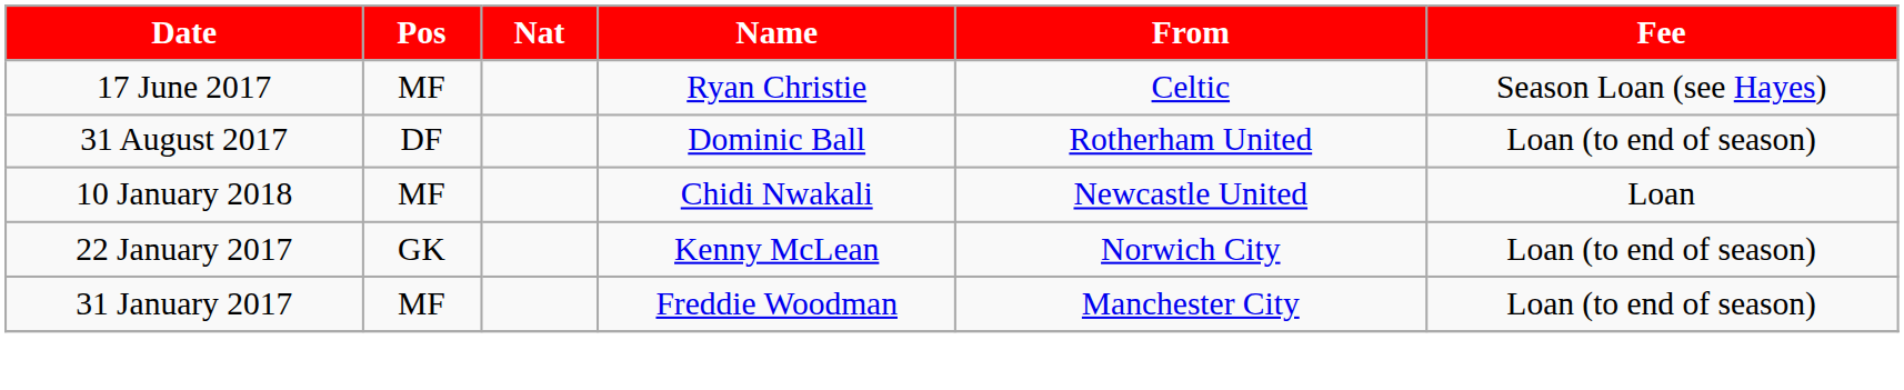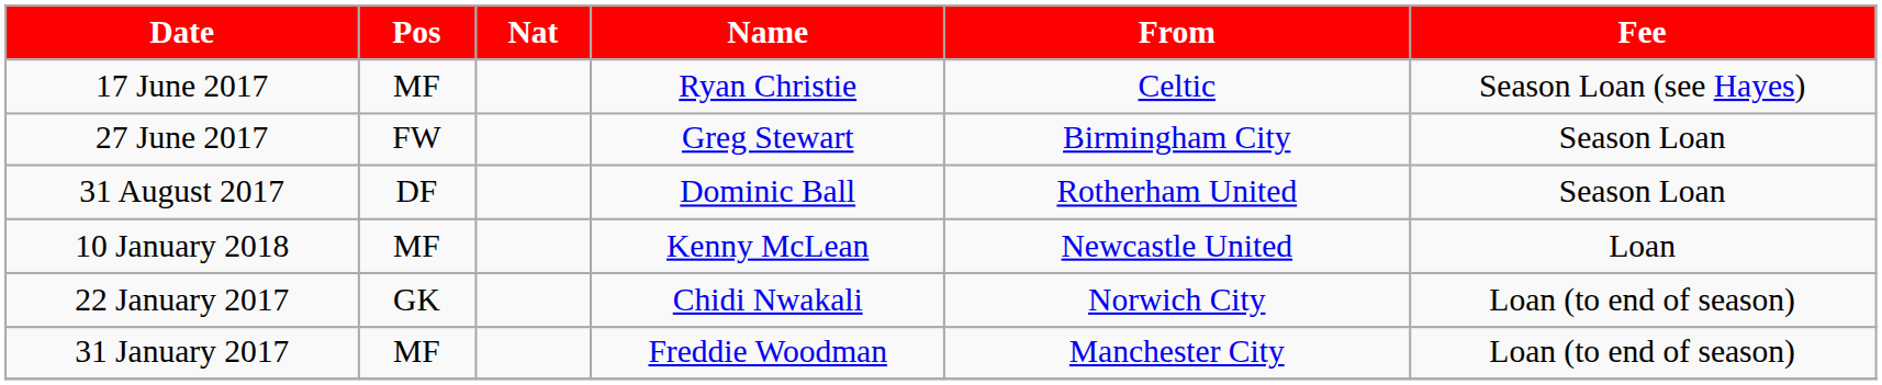 <table class="wikitable"  style="text-align:center; font-size:90%; ">
 <tr>
 <th style="background:#FF0000; color:#FFFFFF; width:150px;">Date</th>
 <th style="background:#FF0000; color:#FFFFFF; width:45px;">Pos</th>
 <th style="background:#FF0000; color:#FFFFFF; width:45px;">Nat</th>
 <th style="background:#FF0000; color:#FFFFFF; width:150px;">Name</th>
 <th style="background:#FF0000; color:#FFFFFF; width:200px;">From</th>
 <th style="background:#FF0000; color:#FFFFFF; width:200px;">Fee</th>
 </tr>
 <tr>
 <td>17 June 2017</td>
 <td>MF</td>
 <td></td>
 <td><a href='#'>Ryan Christie</a></td>
 <td> <a href='#'>Celtic</a></td>
 <td>Season Loan (see <a href='#'>Hayes</a>)</td>
 </tr>
 <tr>
+<td>27 June 2017</td>
+<td>FW</td>
+<td></td>
+<td><a href='#'>Greg Stewart</a></td>
+<td> <a href='#'>Birmingham City</a></td>
+<td>Season Loan</td>
+</tr>
+<tr>
 <td>31 August 2017</td>
 <td>DF</td>
 <td></td>
 <td><a href='#'>Dominic Ball</a></td>
 <td> <a href='#'>Rotherham United</a></td>
-<td>Loan (to end of season)</td>
+<td>Season Loan</td>
 </tr>
 <tr>
 <td>10 January 2018</td>
 <td>MF</td>
 <td></td>
-<td><a href='#'>Chidi Nwakali</a></td>
+<td><a href='#'>Kenny McLean</a></td>
 <td> <a href='#'>Newcastle United</a></td>
 <td>Loan</td>
 </tr>
 <tr>
 <td>22 January 2017</td>
 <td>GK</td>
 <td></td>
-<td><a href='#'>Kenny McLean</a></td>
+<td><a href='#'>Chidi Nwakali</a></td>
 <td> <a href='#'>Norwich City</a></td>
 <td>Loan (to end of season)</td>
 </tr>
 <tr>
 <td>31 January 2017</td>
 <td>MF</td>
 <td></td>
 <td><a href='#'>Freddie Woodman</a></td>
 <td> <a href='#'>Manchester City</a></td>
 <td>Loan (to end of season)</td>
 </tr>
 <tr>
 </tr>
 </table>
